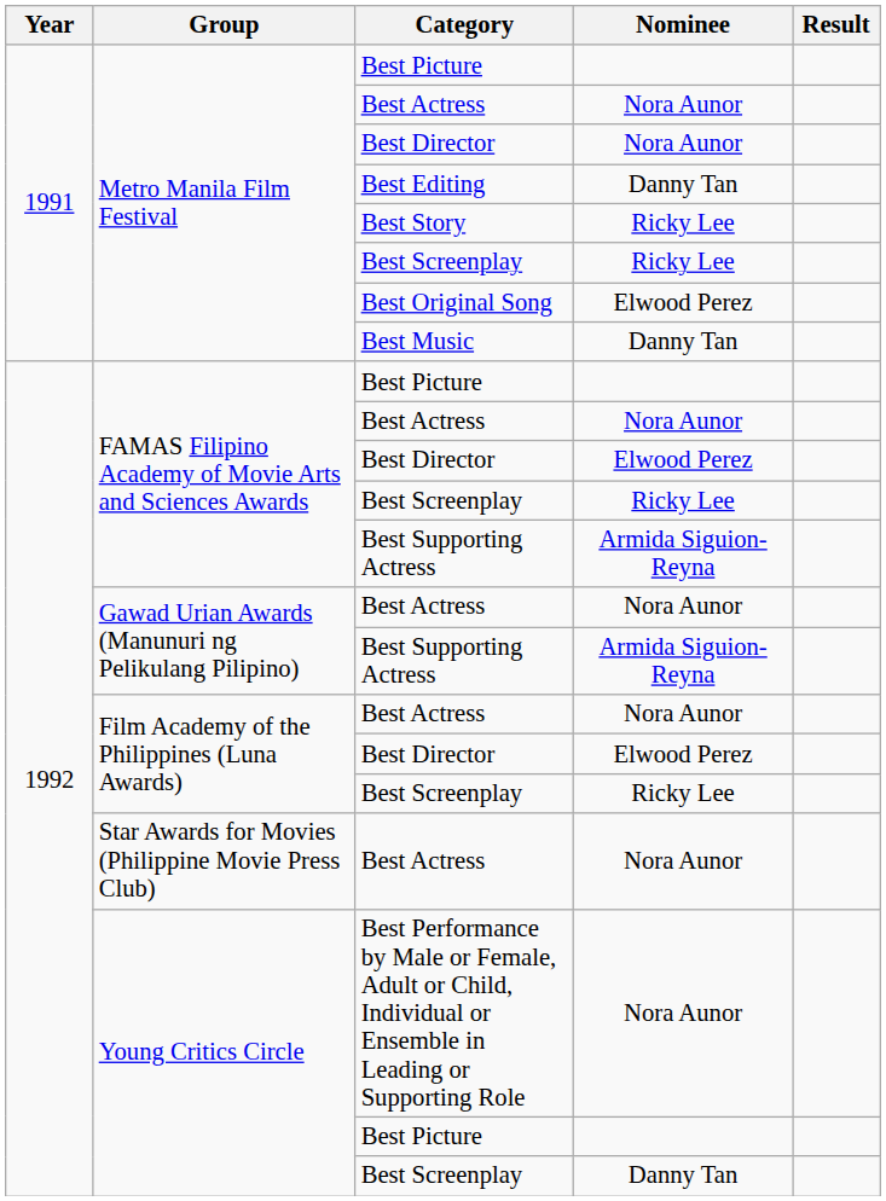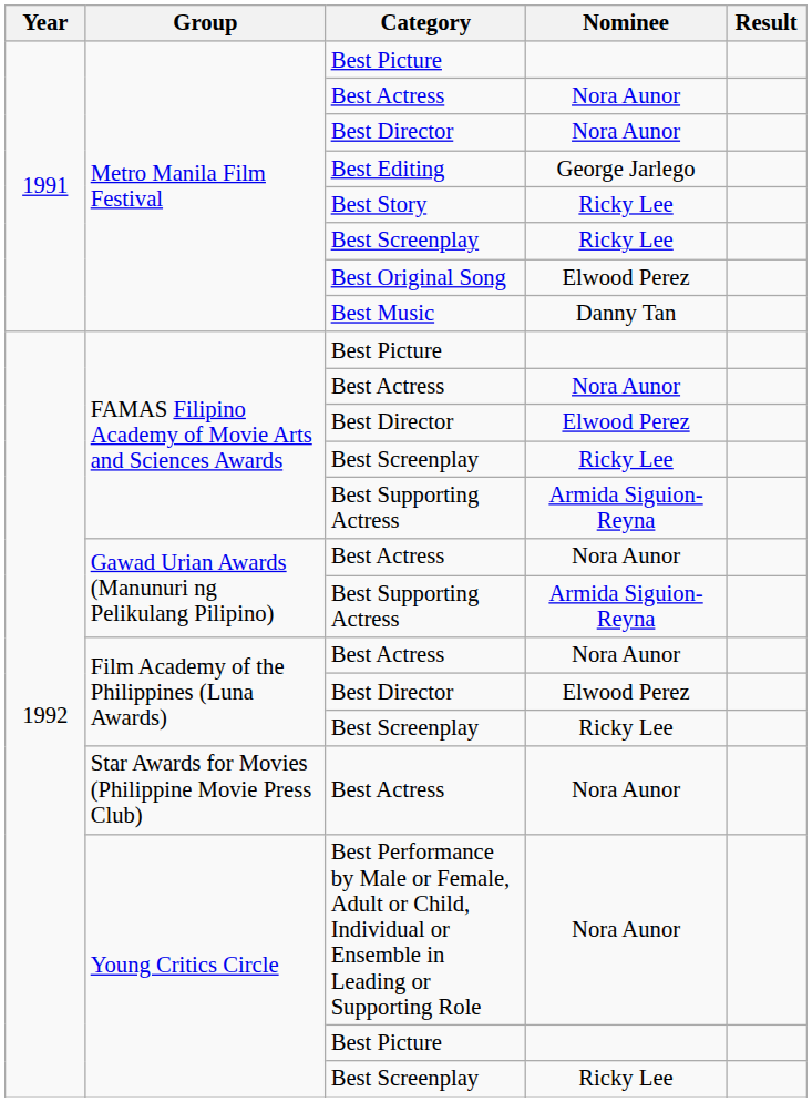 <table | width="90%" class="wikitable sortable">
 <tr>
 <th width="10%">Year</th>
 <th width="30%">Group</th>
 <th width="25%">Category</th>
 <th width="25%">Nominee</th>
 <th width="10%">Result</th>
 </tr>
 <tr>
 <td rowspan="8" align="center"><a href='#'>1991</a></td>
 <td rowspan="8" align="left"><a href='#'>Metro Manila Film Festival</a></td>
 <td align="left"><a href='#'>Best Picture</a></td>
 <td align="center"></td>
 <td></td>
 </tr>
 <tr>
 <td align="left"><a href='#'>Best Actress</a></td>
 <td align="center"><a href='#'>Nora Aunor</a></td>
 <td></td>
 </tr>
 <tr>
 <td><a href='#'>Best Director</a></td>
 <td align="center"><a href='#'>Nora Aunor</a></td>
 <td></td>
 </tr>
 <tr>
 <td><a href='#'>Best Editing</a></td>
-<td align=center>Danny Tan</td>
+<td align=center>George Jarlego</td>
 <td></td>
 </tr>
 <tr>
 <td><a href='#'>Best Story</a></td>
 <td align=center><a href='#'>Ricky Lee</a></td>
 <td></td>
 </tr>
 <tr>
 <td><a href='#'>Best Screenplay</a></td>
 <td align=center><a href='#'>Ricky Lee</a></td>
 <td></td>
 </tr>
 <tr>
 <td><a href='#'>Best Original Song</a></td>
 <td align=center>Elwood Perez</td>
 <td></td>
 </tr>
 <tr>
 <td><a href='#'>Best Music</a></td>
 <td align=center>Danny Tan</td>
 <td></td>
 </tr>
 <tr>
 <td rowspan="14" align="center">1992</td>
 <td rowspan="5" align="left">FAMAS <a href='#'>Filipino Academy of Movie Arts and Sciences Awards</a></td>
 <td align="left">Best Picture</td>
 <td align="center"></td>
 <td></td>
 </tr>
 <tr>
 <td align="left">Best Actress</td>
 <td align="center"><a href='#'>Nora Aunor</a></td>
 <td></td>
 </tr>
 <tr>
 <td align="left">Best Director</td>
 <td align="center"><a href='#'>Elwood Perez</a></td>
 <td></td>
 </tr>
 <tr>
 <td align="left">Best Screenplay</td>
 <td align="center"><a href='#'>Ricky Lee</a></td>
 <td></td>
 </tr>
 <tr>
 <td align="left">Best Supporting Actress</td>
 <td align="center"><a href='#'>Armida Siguion-Reyna</a></td>
 <td></td>
 </tr>
 <tr>
 <td rowspan="2" align="left"><a href='#'>Gawad Urian Awards</a> (Manunuri ng Pelikulang Pilipino)</td>
 <td align="left">Best Actress</td>
 <td align="center">Nora Aunor</td>
 <td></td>
 </tr>
 <tr>
 <td align="left">Best Supporting Actress</td>
 <td align="center"><a href='#'>Armida Siguion-Reyna</a></td>
 <td></td>
 </tr>
 <tr>
 <td rowspan="3" align="left">Film Academy of the Philippines (Luna Awards)</td>
 <td align="left">Best Actress</td>
 <td align="center">Nora Aunor</td>
 <td></td>
 </tr>
 <tr>
 <td align="left">Best Director</td>
 <td align="center">Elwood Perez</td>
 <td></td>
 </tr>
 <tr>
 <td align="left">Best Screenplay</td>
 <td align="center">Ricky Lee</td>
 <td></td>
 </tr>
 <tr>
 <td align="left">Star Awards for Movies (Philippine Movie Press Club)</td>
 <td align="left">Best Actress</td>
 <td align="center">Nora Aunor</td>
 <td></td>
 </tr>
 <tr>
 <td rowspan="4" align="left"><a href='#'>Young Critics Circle</a></td>
 <td align="left">Best Performance by Male or Female, Adult or Child, Individual or Ensemble in Leading or Supporting Role</td>
 <td align="center">Nora Aunor</td>
 <td></td>
 </tr>
 <tr>
 <td align="left">Best Picture</td>
 <td align="center"></td>
 <td></td>
 </tr>
 <tr>
 <td align="left">Best Screenplay</td>
-<td align=center>Danny Tan</td>
+<td align="center">Ricky Lee</td>
 <td></td>
 </tr>
 </table>
